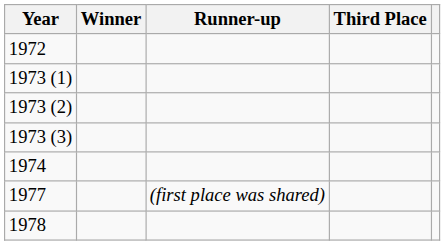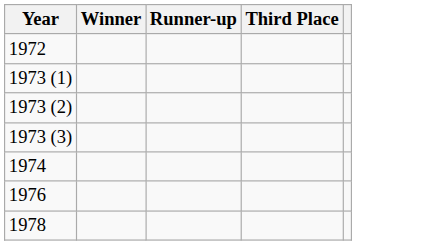 <table class="wikitable">
 <tr>
 <th scope="col">Year</th>
 <th scope="col">Winner</th>
 <th scope="col">Runner-up</th>
 <th scope="col">Third Place</th>
 <th scope="col"></th>
 </tr>
 <tr>
 <td>1972</td>
 <td></td>
 <td></td>
 <td></td>
 <td></td>
 </tr>
 <tr>
 <td>1973 (1)</td>
 <td></td>
 <td></td>
 <td></td>
 <td></td>
 </tr>
 <tr>
 <td>1973 (2)</td>
 <td></td>
 <td></td>
 <td></td>
 <td></td>
 </tr>
 <tr>
 <td>1973 (3)</td>
 <td></td>
 <td></td>
 <td></td>
 <td></td>
 </tr>
 <tr>
 <td>1974</td>
 <td></td>
 <td></td>
 <td></td>
 <td></td>
 </tr>
 <tr>
-<td>1977</td>
-<td><br></td>
-<td><em>(first place was shared)</em></td>
+<td>1976</td>
+<td></td>
+<td></td>
 <td></td>
 <td></td>
 </tr>
 <tr>
 <td>1978</td>
 <td></td>
 <td></td>
 <td></td>
 <td></td>
 </tr>
 </table>
